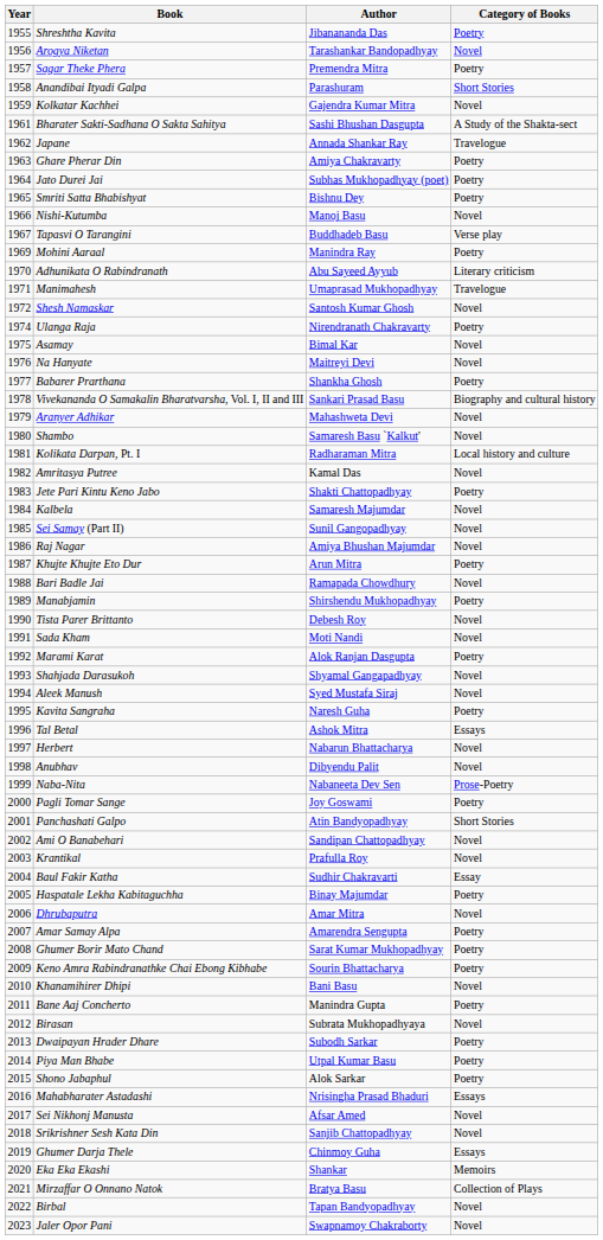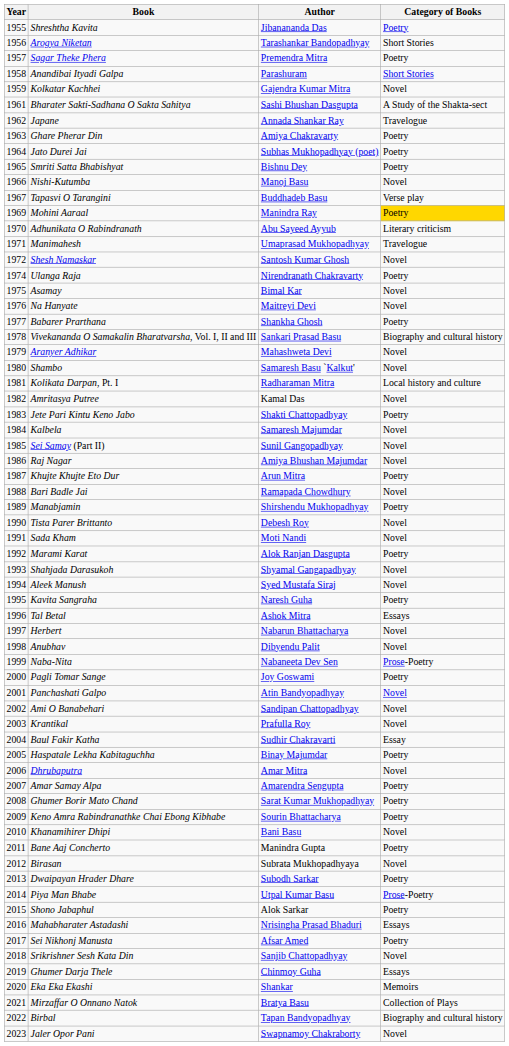 <table class="wikitable sortable mw-collapsible">
 <tr>
 <th>Year</th>
 <th>Book</th>
 <th>Author</th>
 <th>Category of Books</th>
 </tr>
 <tr>
 <td>1955</td>
 <td><em>Shreshtha Kavita</em></td>
 <td><a href='#'>Jibanananda Das</a></td>
 <td><a href='#'>Poetry</a></td>
 </tr>
 <tr>
 <td>1956</td>
 <td><em><a href='#'>Arogya Niketan</a></em></td>
 <td><a href='#'>Tarashankar Bandopadhyay</a></td>
-<td><a href='#'>Novel</a></td>
+<td>Short Stories</td>
 </tr>
 <tr>
 <td>1957</td>
 <td><em><a href='#'>Sagar Theke Phera</a></em></td>
 <td><a href='#'>Premendra Mitra</a></td>
 <td>Poetry</td>
 </tr>
 <tr>
 <td>1958</td>
 <td><em>Anandibai Ityadi Galpa</em></td>
 <td><a href='#'>Parashuram</a></td>
 <td><a href='#'>Short Stories</a></td>
 </tr>
 <tr>
 <td>1959</td>
 <td><em>Kolkatar Kachhei</em></td>
 <td><a href='#'>Gajendra Kumar Mitra</a></td>
 <td>Novel</td>
 </tr>
 <tr>
 <td>1961</td>
 <td><em>Bharater Sakti-Sadhana O Sakta Sahitya</em></td>
 <td><a href='#'>Sashi Bhushan Dasgupta</a></td>
 <td>A Study of the Shakta-sect</td>
 </tr>
 <tr>
 <td>1962</td>
 <td><em>Japane</em></td>
 <td><a href='#'>Annada Shankar Ray</a></td>
 <td>Travelogue</td>
 </tr>
 <tr>
 <td>1963</td>
 <td><em>Ghare Pherar Din</em></td>
 <td><a href='#'>Amiya Chakravarty</a></td>
 <td>Poetry</td>
 </tr>
 <tr>
 <td>1964</td>
 <td><em>Jato Durei Jai</em></td>
 <td><a href='#'>Subhas Mukhopadhyay (poet)</a></td>
 <td>Poetry</td>
 </tr>
 <tr>
 <td>1965</td>
 <td><em>Smriti Satta Bhabishyat</em></td>
 <td><a href='#'>Bishnu Dey</a></td>
 <td>Poetry</td>
 </tr>
 <tr>
 <td>1966</td>
 <td><em>Nishi-Kutumba</em></td>
 <td><a href='#'>Manoj Basu</a></td>
 <td>Novel</td>
 </tr>
 <tr>
 <td>1967</td>
 <td><em>Tapasvi O Tarangini</em></td>
 <td><a href='#'>Buddhadeb Basu</a></td>
 <td>Verse play</td>
 </tr>
 <tr>
 <td>1969</td>
 <td><em>Mohini Aaraal</em></td>
 <td><a href='#'>Manindra Ray</a></td>
-<td>Poetry</td>
+<td style="background: gold;">Poetry</td>
 </tr>
 <tr>
 <td>1970</td>
 <td><em>Adhunikata O Rabindranath</em></td>
 <td><a href='#'>Abu Sayeed Ayyub</a></td>
 <td>Literary criticism</td>
 </tr>
 <tr>
 <td>1971</td>
 <td><em>Manimahesh</em></td>
 <td><a href='#'>Umaprasad Mukhopadhyay</a></td>
 <td>Travelogue</td>
 </tr>
 <tr>
 <td>1972</td>
 <td><em><a href='#'>Shesh Namaskar</a></em></td>
 <td><a href='#'>Santosh Kumar Ghosh</a></td>
 <td>Novel</td>
 </tr>
 <tr>
 <td>1974</td>
 <td><em>Ulanga Raja</em></td>
 <td><a href='#'>Nirendranath Chakravarty</a></td>
 <td>Poetry</td>
 </tr>
 <tr>
 <td>1975</td>
 <td><em>Asamay</em></td>
 <td><a href='#'>Bimal Kar</a></td>
 <td>Novel</td>
 </tr>
 <tr>
 <td>1976</td>
 <td><em>Na Hanyate</em></td>
 <td><a href='#'>Maitreyi Devi</a></td>
 <td>Novel</td>
 </tr>
 <tr>
 <td>1977</td>
 <td><em>Babarer Prarthana</em></td>
 <td><a href='#'>Shankha Ghosh</a></td>
 <td>Poetry</td>
 </tr>
 <tr>
 <td>1978</td>
 <td><em>Vivekananda O Samakalin Bharatvarsha</em>, Vol. I, II and III</td>
 <td><a href='#'>Sankari Prasad Basu</a></td>
 <td>Biography and cultural history</td>
 </tr>
 <tr>
 <td>1979</td>
 <td><em><a href='#'>Aranyer Adhikar</a></em></td>
 <td><a href='#'>Mahashweta Devi</a></td>
 <td>Novel</td>
 </tr>
 <tr>
 <td>1980</td>
 <td><em>Shambo</em></td>
 <td><a href='#'>Samaresh Basu</a> `<a href='#'>Kalkut</a>'</td>
 <td>Novel</td>
 </tr>
 <tr>
 <td>1981</td>
 <td><em>Kolikata Darpan</em>, Pt. I</td>
 <td><a href='#'>Radharaman Mitra</a></td>
 <td>Local history and culture</td>
 </tr>
 <tr>
 <td>1982</td>
 <td><em>Amritasya Putree</em></td>
 <td>Kamal Das</td>
 <td>Novel</td>
 </tr>
 <tr>
 <td>1983</td>
 <td><em>Jete Pari Kintu Keno Jabo</em></td>
 <td><a href='#'>Shakti Chattopadhyay</a></td>
 <td>Poetry</td>
 </tr>
 <tr>
 <td>1984</td>
 <td><em>Kalbela</em></td>
 <td><a href='#'>Samaresh Majumdar</a></td>
 <td>Novel</td>
 </tr>
 <tr>
 <td>1985</td>
 <td><em><a href='#'>Sei Samay</a></em> (Part II)</td>
 <td><a href='#'>Sunil Gangopadhyay</a></td>
 <td>Novel</td>
 </tr>
 <tr>
 <td>1986</td>
 <td><em>Raj Nagar</em></td>
 <td><a href='#'>Amiya Bhushan Majumdar</a></td>
 <td>Novel</td>
 </tr>
 <tr>
 <td>1987</td>
 <td><em>Khujte Khujte Eto Dur</em></td>
 <td><a href='#'>Arun Mitra</a></td>
 <td>Poetry</td>
 </tr>
 <tr>
 <td>1988</td>
 <td><em>Bari Badle Jai</em></td>
 <td><a href='#'>Ramapada Chowdhury</a></td>
 <td>Novel</td>
 </tr>
 <tr>
 <td>1989</td>
 <td><em>Manabjamin</em></td>
 <td><a href='#'>Shirshendu Mukhopadhyay</a></td>
 <td>Poetry</td>
 </tr>
 <tr>
 <td>1990</td>
 <td><em>Tista Parer Brittanto</em></td>
 <td><a href='#'>Debesh Roy</a></td>
 <td>Novel</td>
 </tr>
 <tr>
 <td>1991</td>
 <td><em>Sada Kham</em></td>
 <td><a href='#'>Moti Nandi</a></td>
 <td>Novel</td>
 </tr>
 <tr>
 <td>1992</td>
 <td><em>Marami Karat</em></td>
 <td><a href='#'>Alok Ranjan Dasgupta</a></td>
 <td>Poetry</td>
 </tr>
 <tr>
 <td>1993</td>
 <td><em>Shahjada Darasukoh</em></td>
 <td><a href='#'>Shyamal Gangapadhyay</a></td>
 <td>Novel</td>
 </tr>
 <tr>
 <td>1994</td>
 <td><em>Aleek Manush</em></td>
 <td><a href='#'>Syed Mustafa Siraj</a></td>
 <td>Novel</td>
 </tr>
 <tr>
 <td>1995</td>
 <td><em>Kavita Sangraha</em></td>
 <td><a href='#'>Naresh Guha</a></td>
 <td>Poetry</td>
 </tr>
 <tr>
 <td>1996</td>
 <td><em>Tal Betal</em></td>
 <td><a href='#'>Ashok Mitra</a></td>
 <td>Essays</td>
 </tr>
 <tr>
 <td>1997</td>
 <td><em>Herbert</em></td>
 <td><a href='#'>Nabarun Bhattacharya</a></td>
 <td>Novel</td>
 </tr>
 <tr>
 <td>1998</td>
 <td><em>Anubhav</em></td>
 <td><a href='#'>Dibyendu Palit</a></td>
 <td>Novel</td>
 </tr>
 <tr>
 <td>1999</td>
 <td><em>Naba-Nita</em></td>
 <td><a href='#'>Nabaneeta Dev Sen</a></td>
 <td><a href='#'>Prose</a>-Poetry</td>
 </tr>
 <tr>
 <td>2000</td>
 <td><em>Pagli Tomar Sange</em></td>
 <td><a href='#'>Joy Goswami</a></td>
 <td>Poetry</td>
 </tr>
 <tr>
 <td>2001</td>
 <td><em>Panchashati Galpo</em></td>
 <td><a href='#'>Atin Bandyopadhyay</a></td>
-<td>Short Stories</td>
+<td><a href='#'>Novel</a></td>
 </tr>
 <tr>
 <td>2002</td>
 <td><em>Ami O Banabehari</em></td>
 <td><a href='#'>Sandipan Chattopadhyay</a></td>
 <td>Novel</td>
 </tr>
 <tr>
 <td>2003</td>
 <td><em>Krantikal</em></td>
 <td><a href='#'>Prafulla Roy</a></td>
 <td>Novel</td>
 </tr>
 <tr>
 <td>2004</td>
 <td><em>Baul Fakir Katha</em></td>
 <td><a href='#'>Sudhir Chakravarti</a></td>
 <td>Essay</td>
 </tr>
 <tr>
 <td>2005</td>
 <td><em>Haspatale Lekha Kabitaguchha</em></td>
 <td><a href='#'>Binay Majumdar</a></td>
 <td>Poetry</td>
 </tr>
 <tr>
 <td>2006</td>
 <td><em><a href='#'>Dhrubaputra</a></em></td>
 <td><a href='#'>Amar Mitra</a></td>
 <td>Novel</td>
 </tr>
 <tr>
 <td>2007</td>
 <td><em>Amar Samay Alpa</em></td>
 <td><a href='#'>Amarendra Sengupta</a></td>
 <td>Poetry</td>
 </tr>
 <tr>
 <td>2008</td>
 <td><em>Ghumer Borir Mato Chand</em></td>
 <td><a href='#'>Sarat Kumar Mukhopadhyay</a></td>
 <td>Poetry</td>
 </tr>
 <tr>
 <td>2009</td>
 <td><em>Keno Amra Rabindranathke Chai Ebong Kibhabe</em></td>
 <td><a href='#'>Sourin Bhattacharya</a></td>
 <td>Poetry</td>
 </tr>
 <tr>
 <td>2010</td>
 <td><em>Khanamihirer Dhipi</em></td>
 <td><a href='#'>Bani Basu</a></td>
 <td>Novel</td>
 </tr>
 <tr>
 <td>2011</td>
 <td><em>Bane Aaj Concherto</em></td>
 <td>Manindra Gupta</td>
 <td>Poetry</td>
 </tr>
 <tr>
 <td>2012</td>
 <td><em>Birasan</em></td>
 <td>Subrata Mukhopadhyaya</td>
 <td>Novel</td>
 </tr>
 <tr>
 <td>2013</td>
 <td><em>Dwaipayan Hrader Dhare</em></td>
 <td><a href='#'>Subodh Sarkar</a></td>
 <td>Poetry</td>
 </tr>
 <tr>
 <td>2014</td>
 <td><em>Piya Man Bhabe</em></td>
 <td><a href='#'>Utpal Kumar Basu</a></td>
-<td>Poetry</td>
+<td><a href='#'>Prose</a>-Poetry</td>
 </tr>
 <tr>
 <td>2015</td>
 <td><em>Shono Jabaphul</em></td>
 <td>Alok Sarkar</td>
 <td>Poetry</td>
 </tr>
 <tr>
 <td>2016</td>
 <td><em>Mahabharater Astadashi</em></td>
 <td><a href='#'>Nrisingha Prasad Bhaduri</a></td>
 <td>Essays</td>
 </tr>
 <tr>
 <td>2017</td>
 <td><em>Sei Nikhonj Manusta</em></td>
 <td><a href='#'>Afsar Amed</a></td>
-<td>Novel</td>
+<td>Poetry</td>
 </tr>
 <tr>
 <td>2018</td>
 <td><em>Srikrishner Sesh Kata Din</em></td>
 <td><a href='#'>Sanjib Chattopadhyay</a></td>
 <td>Novel</td>
 </tr>
 <tr>
 <td>2019</td>
 <td><em>Ghumer Darja Thele</em></td>
 <td><a href='#'>Chinmoy Guha</a></td>
 <td>Essays</td>
 </tr>
 <tr>
 <td>2020</td>
 <td><em>Eka Eka Ekashi</em></td>
 <td><a href='#'>Shankar</a></td>
 <td>Memoirs</td>
 </tr>
 <tr>
 <td>2021</td>
 <td><em>Mirzaffar O Onnano Natok</em></td>
 <td><a href='#'>Bratya Basu</a></td>
 <td>Collection of Plays</td>
 </tr>
 <tr>
 <td>2022</td>
 <td><em>Birbal</em></td>
 <td><a href='#'>Tapan Bandyopadhyay</a></td>
-<td>Novel</td>
+<td>Biography and cultural history</td>
 </tr>
 <tr>
 <td>2023</td>
 <td><em>Jaler Opor Pani</em></td>
 <td><a href='#'>Swapnamoy Chakraborty</a></td>
 <td>Novel</td>
 </tr>
 </table>
